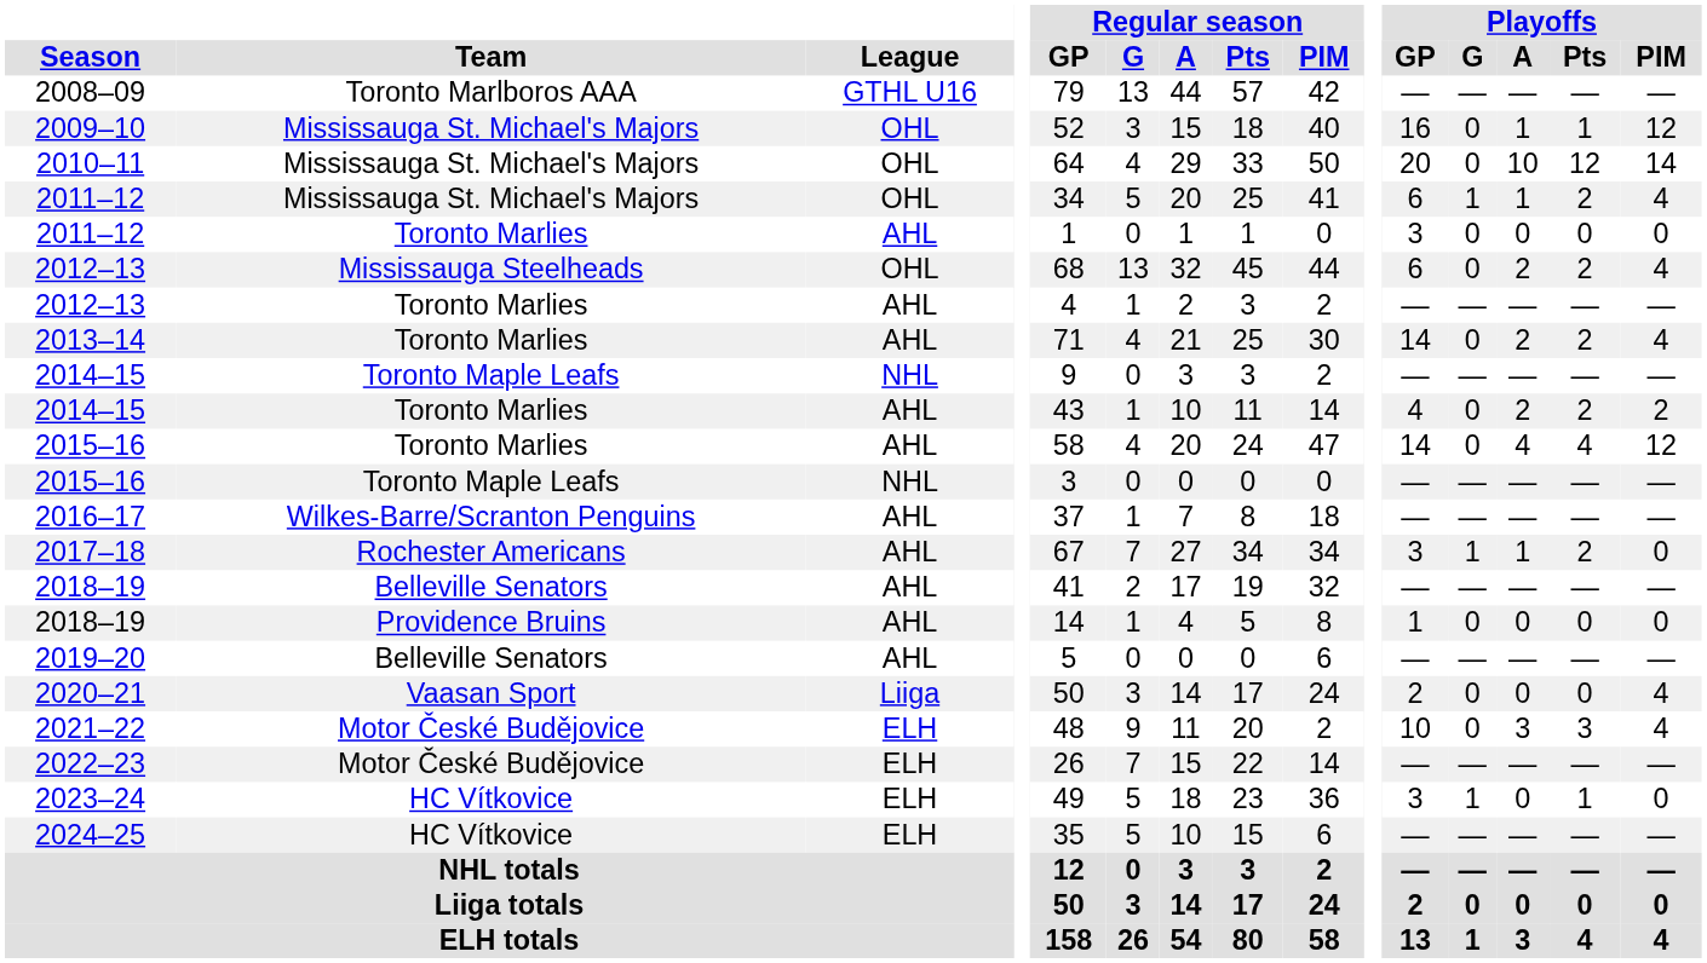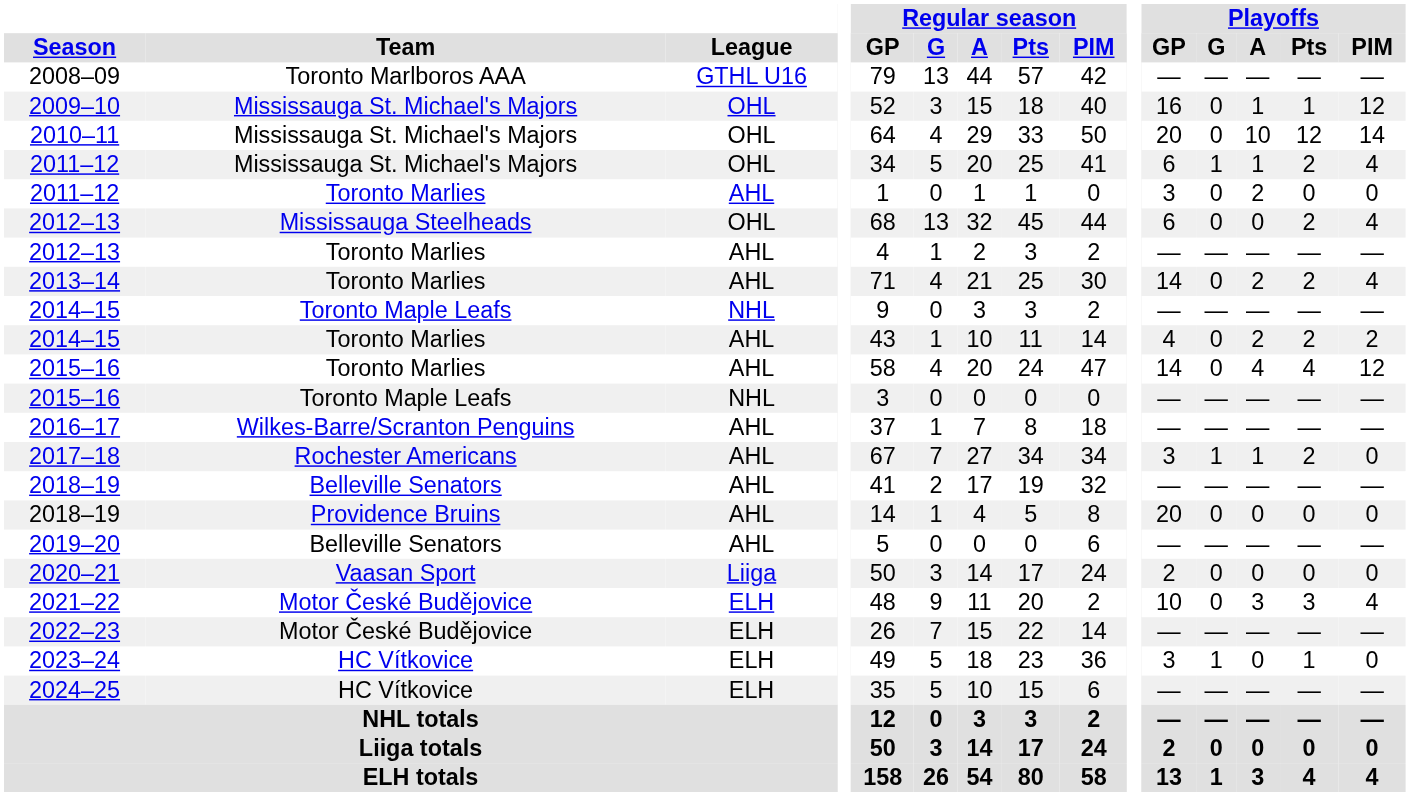 <table border="0" cellpadding="1" cellspacing="0" style="text-align:center; width:60em;">
 <tr style="background:#e0e0e0;">
 <th colspan="3" bgcolor="#ffffff"> </th>
 <th rowspan="99" bgcolor="#ffffff"> </th>
 <th colspan="5"><a href='#'>Regular season</a></th>
 <th rowspan="99" bgcolor="#ffffff"> </th>
 <th colspan="5"><a href='#'>Playoffs</a></th>
 </tr>
 <tr style="background:#e0e0e0;">
 <th><a href='#'>Season</a></th>
 <th>Team</th>
 <th>League</th>
 <th>GP</th>
 <th><a href='#'>G</a></th>
 <th><a href='#'>A</a></th>
 <th><a href='#'>Pts</a></th>
 <th><a href='#'>PIM</a></th>
 <th>GP</th>
 <th>G</th>
 <th>A</th>
 <th>Pts</th>
 <th>PIM</th>
 </tr>
 <tr>
 <td>2008–09</td>
 <td>Toronto Marlboros AAA</td>
 <td><a href='#'>GTHL U16</a></td>
 <td>79</td>
 <td>13</td>
 <td>44</td>
 <td>57</td>
 <td>42</td>
 <td>—</td>
 <td>—</td>
 <td>—</td>
 <td>—</td>
 <td>—</td>
 </tr>
 <tr style="background:#f0f0f0;">
 <td><a href='#'>2009–10</a></td>
 <td><a href='#'>Mississauga St. Michael's Majors</a></td>
 <td><a href='#'>OHL</a></td>
 <td>52</td>
 <td>3</td>
 <td>15</td>
 <td>18</td>
 <td>40</td>
 <td>16</td>
 <td>0</td>
 <td>1</td>
 <td>1</td>
 <td>12</td>
 </tr>
 <tr>
 <td><a href='#'>2010–11</a></td>
 <td>Mississauga St. Michael's Majors</td>
 <td>OHL</td>
 <td>64</td>
 <td>4</td>
 <td>29</td>
 <td>33</td>
 <td>50</td>
 <td>20</td>
 <td>0</td>
 <td>10</td>
 <td>12</td>
 <td>14</td>
 </tr>
 <tr style="background:#f0f0f0;">
 <td><a href='#'>2011–12</a></td>
 <td>Mississauga St. Michael's Majors</td>
 <td>OHL</td>
 <td>34</td>
 <td>5</td>
 <td>20</td>
 <td>25</td>
 <td>41</td>
 <td>6</td>
 <td>1</td>
 <td>1</td>
 <td>2</td>
 <td>4</td>
 </tr>
 <tr>
 <td><a href='#'>2011–12</a></td>
 <td><a href='#'>Toronto Marlies</a></td>
 <td><a href='#'>AHL</a></td>
 <td>1</td>
 <td>0</td>
 <td>1</td>
 <td>1</td>
 <td>0</td>
 <td>3</td>
 <td>0</td>
-<td>0</td>
+<td>2</td>
 <td>0</td>
 <td>0</td>
 </tr>
 <tr style="background:#f0f0f0;">
 <td><a href='#'>2012–13</a></td>
 <td><a href='#'>Mississauga Steelheads</a></td>
 <td>OHL</td>
 <td>68</td>
 <td>13</td>
 <td>32</td>
 <td>45</td>
 <td>44</td>
 <td>6</td>
 <td>0</td>
-<td>2</td>
+<td>0</td>
 <td>2</td>
 <td>4</td>
 </tr>
 <tr>
 <td><a href='#'>2012–13</a></td>
 <td>Toronto Marlies</td>
 <td>AHL</td>
 <td>4</td>
 <td>1</td>
 <td>2</td>
 <td>3</td>
 <td>2</td>
 <td>—</td>
 <td>—</td>
 <td>—</td>
 <td>—</td>
 <td>—</td>
 </tr>
 <tr style="background:#f0f0f0;">
 <td><a href='#'>2013–14</a></td>
 <td>Toronto Marlies</td>
 <td>AHL</td>
 <td>71</td>
 <td>4</td>
 <td>21</td>
 <td>25</td>
 <td>30</td>
 <td>14</td>
 <td>0</td>
 <td>2</td>
 <td>2</td>
 <td>4</td>
 </tr>
 <tr>
 <td><a href='#'>2014–15</a></td>
 <td><a href='#'>Toronto Maple Leafs</a></td>
 <td><a href='#'>NHL</a></td>
 <td>9</td>
 <td>0</td>
 <td>3</td>
 <td>3</td>
 <td>2</td>
 <td>—</td>
 <td>—</td>
 <td>—</td>
 <td>—</td>
 <td>—</td>
 </tr>
 <tr style="background:#f0f0f0;">
 <td><a href='#'>2014–15</a></td>
 <td>Toronto Marlies</td>
 <td>AHL</td>
 <td>43</td>
 <td>1</td>
 <td>10</td>
 <td>11</td>
 <td>14</td>
 <td>4</td>
 <td>0</td>
 <td>2</td>
 <td>2</td>
 <td>2</td>
 </tr>
 <tr>
 <td><a href='#'>2015–16</a></td>
 <td>Toronto Marlies</td>
 <td>AHL</td>
 <td>58</td>
 <td>4</td>
 <td>20</td>
 <td>24</td>
 <td>47</td>
 <td>14</td>
 <td>0</td>
 <td>4</td>
 <td>4</td>
 <td>12</td>
 </tr>
 <tr style="background:#f0f0f0;">
 <td><a href='#'>2015–16</a></td>
 <td>Toronto Maple Leafs</td>
 <td>NHL</td>
 <td>3</td>
 <td>0</td>
 <td>0</td>
 <td>0</td>
 <td>0</td>
 <td>—</td>
 <td>—</td>
 <td>—</td>
 <td>—</td>
 <td>—</td>
 </tr>
 <tr>
 <td><a href='#'>2016–17</a></td>
 <td><a href='#'>Wilkes-Barre/Scranton Penguins</a></td>
 <td>AHL</td>
 <td>37</td>
 <td>1</td>
 <td>7</td>
 <td>8</td>
 <td>18</td>
 <td>—</td>
 <td>—</td>
 <td>—</td>
 <td>—</td>
 <td>—</td>
 </tr>
 <tr style="background:#f0f0f0;">
 <td><a href='#'>2017–18</a></td>
 <td><a href='#'>Rochester Americans</a></td>
 <td>AHL</td>
 <td>67</td>
 <td>7</td>
 <td>27</td>
 <td>34</td>
 <td>34</td>
 <td>3</td>
 <td>1</td>
 <td>1</td>
 <td>2</td>
 <td>0</td>
 </tr>
 <tr>
 <td><a href='#'>2018–19</a></td>
 <td><a href='#'>Belleville Senators</a></td>
 <td>AHL</td>
 <td>41</td>
 <td>2</td>
 <td>17</td>
 <td>19</td>
 <td>32</td>
 <td>—</td>
 <td>—</td>
 <td>—</td>
 <td>—</td>
 <td>—</td>
 </tr>
 <tr style="background:#f0f0f0;">
 <td>2018–19</td>
 <td><a href='#'>Providence Bruins</a></td>
 <td>AHL</td>
 <td>14</td>
 <td>1</td>
 <td>4</td>
 <td>5</td>
 <td>8</td>
-<td>1</td>
+<td>20</td>
 <td>0</td>
 <td>0</td>
 <td>0</td>
 <td>0</td>
 </tr>
 <tr>
 <td><a href='#'>2019–20</a></td>
 <td>Belleville Senators</td>
 <td>AHL</td>
 <td>5</td>
 <td>0</td>
 <td>0</td>
 <td>0</td>
 <td>6</td>
 <td>—</td>
 <td>—</td>
 <td>—</td>
 <td>—</td>
 <td>—</td>
 </tr>
 <tr style="background:#f0f0f0;">
 <td><a href='#'>2020–21</a></td>
 <td><a href='#'>Vaasan Sport</a></td>
 <td><a href='#'>Liiga</a></td>
 <td>50</td>
 <td>3</td>
 <td>14</td>
 <td>17</td>
 <td>24</td>
 <td>2</td>
 <td>0</td>
 <td>0</td>
 <td>0</td>
-<td>4</td>
+<td>0</td>
 </tr>
 <tr>
 <td><a href='#'>2021–22</a></td>
 <td><a href='#'>Motor České Budějovice</a></td>
 <td><a href='#'>ELH</a></td>
 <td>48</td>
 <td>9</td>
 <td>11</td>
 <td>20</td>
 <td>2</td>
 <td>10</td>
 <td>0</td>
 <td>3</td>
 <td>3</td>
 <td>4</td>
 </tr>
 <tr style="background:#f0f0f0;">
 <td><a href='#'>2022–23</a></td>
 <td>Motor České Budějovice</td>
 <td>ELH</td>
 <td>26</td>
 <td>7</td>
 <td>15</td>
 <td>22</td>
 <td>14</td>
 <td>—</td>
 <td>—</td>
 <td>—</td>
 <td>—</td>
 <td>—</td>
 </tr>
 <tr>
 <td><a href='#'>2023–24</a></td>
 <td><a href='#'>HC Vítkovice</a></td>
 <td>ELH</td>
 <td>49</td>
 <td>5</td>
 <td>18</td>
 <td>23</td>
 <td>36</td>
 <td>3</td>
 <td>1</td>
 <td>0</td>
 <td>1</td>
 <td>0</td>
 </tr>
 <tr style="background:#f0f0f0;">
 <td><a href='#'>2024–25</a></td>
 <td>HC Vítkovice</td>
 <td>ELH</td>
 <td>35</td>
 <td>5</td>
 <td>10</td>
 <td>15</td>
 <td>6</td>
 <td>—</td>
 <td>—</td>
 <td>—</td>
 <td>—</td>
 <td>—</td>
 </tr>
 <tr bgcolor="#e0e0e0">
 <th colspan="3">NHL totals</th>
 <th>12</th>
 <th>0</th>
 <th>3</th>
 <th>3</th>
 <th>2</th>
 <th>—</th>
 <th>—</th>
 <th>—</th>
 <th>—</th>
 <th>—</th>
 </tr>
 <tr bgcolor="#e0e0e0">
 <th colspan="3">Liiga totals</th>
 <th>50</th>
 <th>3</th>
 <th>14</th>
 <th>17</th>
 <th>24</th>
 <th>2</th>
 <th>0</th>
 <th>0</th>
 <th>0</th>
 <th>0</th>
 </tr>
 <tr bgcolor="#e0e0e0">
 <th colspan="3">ELH totals</th>
 <th>158</th>
 <th>26</th>
 <th>54</th>
 <th>80</th>
 <th>58</th>
 <th>13</th>
 <th>1</th>
 <th>3</th>
 <th>4</th>
 <th>4</th>
 </tr>
 </table>
